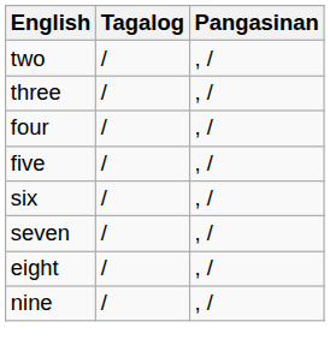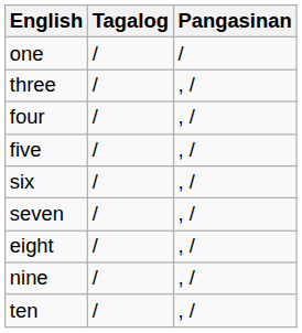 <table class="wikitable">
 <tr>
 <th>English</th>
 <th>Tagalog</th>
 <th>Pangasinan</th>
 </tr>
 <tr>
-<td>two</td>
+<td>one</td>
 <td>/</td>
-<td>, /</td>
+<td>/</td>
 </tr>
 <tr>
 <td>three</td>
 <td>/</td>
 <td>, /</td>
 </tr>
 <tr>
 <td>four</td>
 <td>/</td>
 <td>, /</td>
 </tr>
 <tr>
 <td>five</td>
 <td>/</td>
 <td>, /</td>
 </tr>
 <tr>
 <td>six</td>
 <td>/</td>
 <td>, /</td>
 </tr>
 <tr>
 <td>seven</td>
 <td>/</td>
 <td>, /</td>
 </tr>
 <tr>
 <td>eight</td>
 <td>/</td>
 <td>, /</td>
 </tr>
 <tr>
 <td>nine</td>
 <td>/</td>
 <td>, /</td>
 </tr>
+<tr>
+<td>ten</td>
+<td>/</td>
+<td>, /</td>
+</tr>
 </table>
